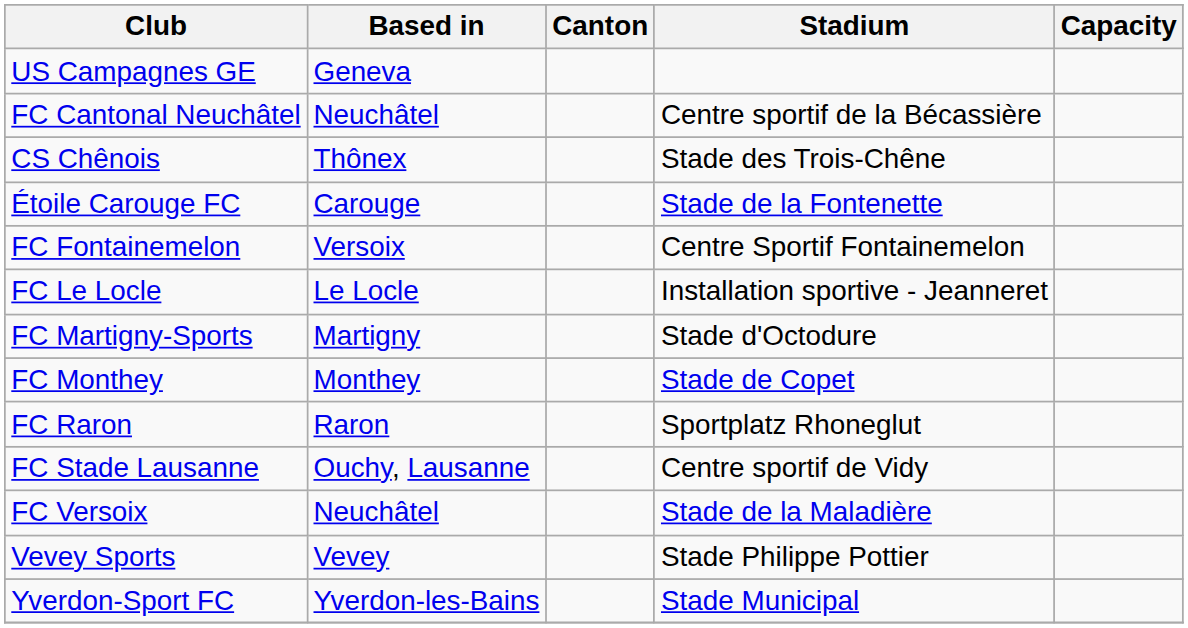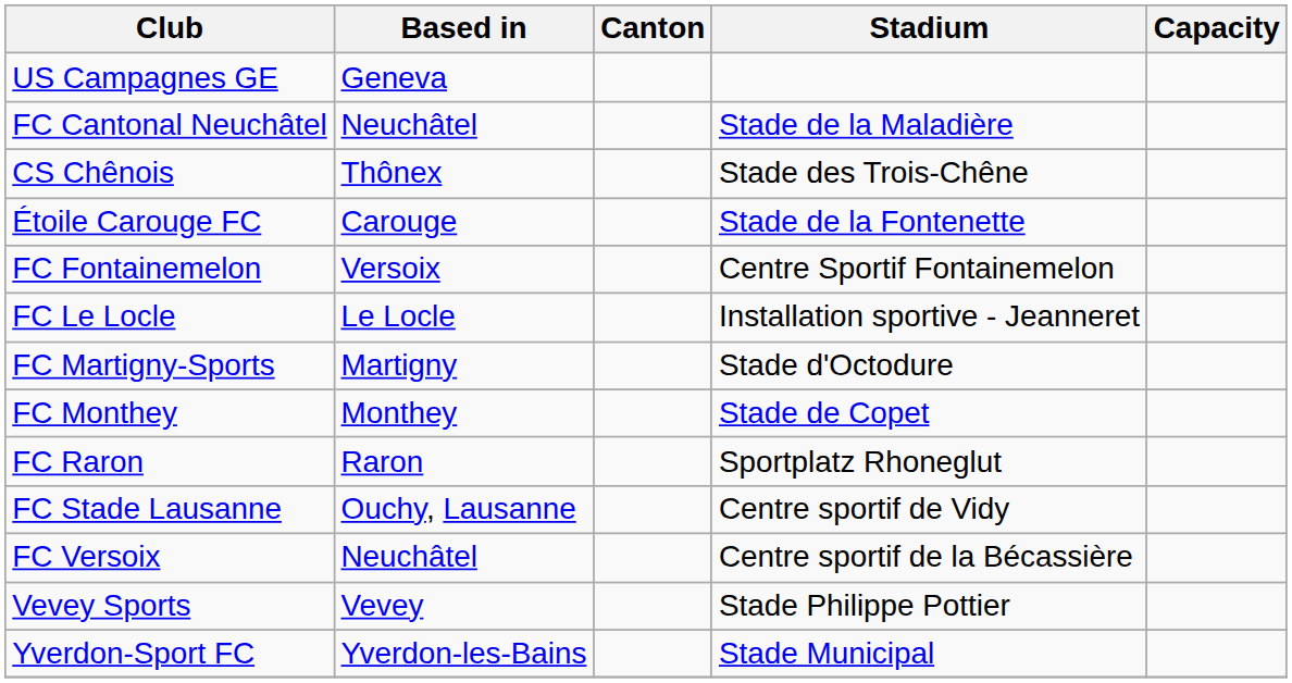 <table class="wikitable">
 <tr>
 <th>Club</th>
 <th>Based in</th>
 <th>Canton</th>
 <th>Stadium</th>
 <th>Capacity</th>
 </tr>
 <tr>
 <td><a href='#'>US Campagnes GE</a></td>
 <td><a href='#'>Geneva</a></td>
 <td></td>
 <td></td>
 <td></td>
 </tr>
 <tr>
 <td><a href='#'>FC Cantonal Neuchâtel</a></td>
 <td><a href='#'>Neuchâtel</a></td>
 <td></td>
-<td>Centre sportif de la Bécassière</td>
+<td><a href='#'>Stade de la Maladière</a></td>
 <td></td>
 </tr>
 <tr>
 <td><a href='#'>CS Chênois</a></td>
 <td><a href='#'>Thônex</a></td>
 <td></td>
 <td>Stade des Trois-Chêne</td>
 <td></td>
 </tr>
 <tr>
 <td><a href='#'>Étoile Carouge FC</a></td>
 <td><a href='#'>Carouge</a></td>
 <td></td>
 <td><a href='#'>Stade de la Fontenette</a></td>
 <td></td>
 </tr>
 <tr>
 <td><a href='#'>FC Fontainemelon</a></td>
 <td><a href='#'>Versoix</a></td>
 <td></td>
 <td>Centre Sportif Fontainemelon</td>
 <td></td>
 </tr>
 <tr>
 <td><a href='#'>FC Le Locle</a></td>
 <td><a href='#'>Le Locle</a></td>
 <td></td>
 <td>Installation sportive - Jeanneret</td>
 <td></td>
 </tr>
 <tr>
 <td><a href='#'>FC Martigny-Sports</a></td>
 <td><a href='#'>Martigny</a></td>
 <td></td>
 <td>Stade d'Octodure</td>
 <td></td>
 </tr>
 <tr>
 <td><a href='#'>FC Monthey</a></td>
 <td><a href='#'>Monthey</a></td>
 <td></td>
 <td><a href='#'>Stade de Copet</a></td>
 <td></td>
 </tr>
 <tr>
 <td><a href='#'>FC Raron</a></td>
 <td><a href='#'>Raron</a></td>
 <td></td>
 <td>Sportplatz Rhoneglut</td>
 <td></td>
 </tr>
 <tr>
 <td><a href='#'>FC Stade Lausanne</a></td>
 <td><a href='#'>Ouchy</a>, <a href='#'>Lausanne</a></td>
 <td></td>
 <td>Centre sportif de Vidy</td>
 <td></td>
 </tr>
 <tr>
 <td><a href='#'>FC Versoix</a></td>
 <td><a href='#'>Neuchâtel</a></td>
 <td></td>
-<td><a href='#'>Stade de la Maladière</a></td>
+<td>Centre sportif de la Bécassière</td>
 <td></td>
 </tr>
 <tr>
 <td><a href='#'>Vevey Sports</a></td>
 <td><a href='#'>Vevey</a></td>
 <td></td>
 <td>Stade Philippe Pottier</td>
 <td></td>
 </tr>
 <tr>
 <td><a href='#'>Yverdon-Sport FC</a></td>
 <td><a href='#'>Yverdon-les-Bains</a></td>
 <td></td>
 <td><a href='#'>Stade Municipal</a></td>
 <td></td>
 </tr>
 <tr>
 </tr>
 </table>
